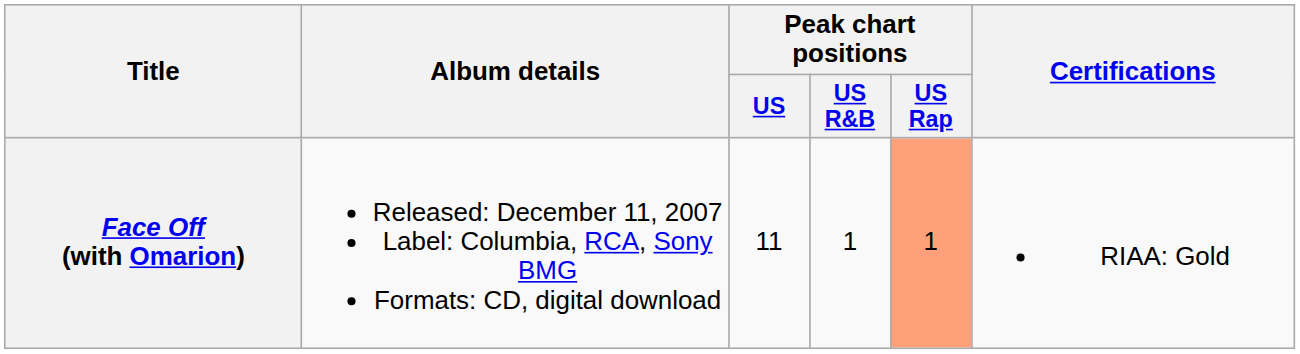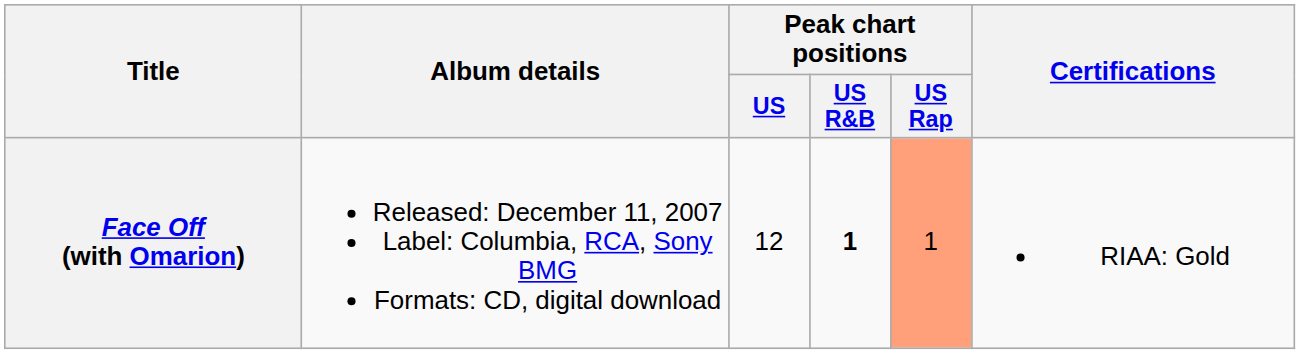 <table class="wikitable plainrowheaders" style="text-align:center;">
 <tr>
 <th scope="col" rowspan="2" style="width:11em;">Title</th>
 <th scope="col" rowspan="2" style="width:16em;">Album details</th>
 <th scope="col" colspan="3">Peak chart positions</th>
 <th scope="col" rowspan="2" style="width:12em;"><a href='#'>Certifications</a></th>
 </tr>
 <tr>
 <th style="width:3em; font-size:90%"><a href='#'>US</a><br></th>
 <th style="width:3em; font-size:90%"><a href='#'>US R&B</a><br></th>
 <th style="width:3em; font-size:90%"><a href='#'>US Rap</a><br></th>
 </tr>
 <tr>
 <th scope="row"><em><a href='#'>Face Off</a></em><br><span>(with <a href='#'>Omarion</a>)</span></th>
 <td><br><ul><li>Released: December 11, 2007</li><li>Label: Columbia, <a href='#'>RCA</a>, <a href='#'>Sony BMG</a></li><li>Formats: CD, digital download</li></ul></td>
-<td>11</td>
-<td>1</td>
+<td>12</td>
+<td><strong>1</strong></td>
 <td style="background: lightsalmon;">1</td>
 <td><br><ul><li>RIAA: Gold</li></ul></td>
 </tr>
 </table>
